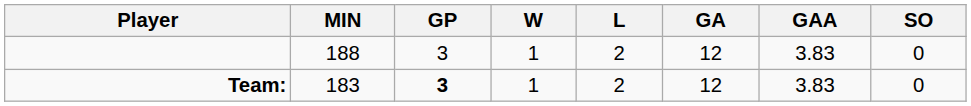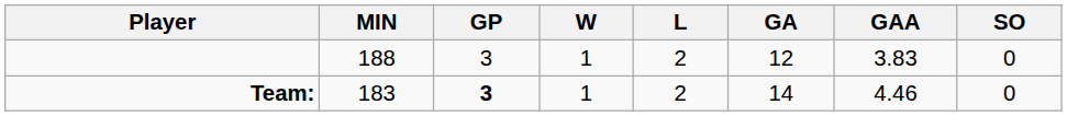 <table class="wikitable sortable" width="60%">
 <tr>
 <th bgcolor="#DDDDFF" width="10%">Player</th>
 <th width="3%" bgcolor="#DDDDFF" title="Minutes played">MIN</th>
 <th width="3%" bgcolor="#DDDDFF" title="Games played in">GP</th>
 <th width="3%" bgcolor="#DDDDFF" title="Wins">W</th>
 <th width="3%" bgcolor="#DDDDFF"title="Losses">L</th>
 <th width="3%" bgcolor="#DDDDFF" title="Goals against">GA</th>
 <th width="3%" bgcolor="#DDDDFF" title="Goals against average">GAA</th>
 <th width="3%" bgcolor="#DDDDFF" title="Shut-outs">SO</th>
 </tr>
 <tr align="center">
 <td align="right"></td>
 <td>188</td>
 <td>3</td>
 <td>1</td>
 <td>2</td>
 <td>12</td>
 <td>3.83</td>
 <td>0</td>
 </tr>
 <tr align="center">
 <td align="right"><strong>Team:</strong></td>
 <td>183</td>
 <td><strong>3</strong></td>
 <td>1</td>
 <td>2</td>
-<td>12</td>
-<td>3.83</td>
+<td>14</td>
+<td>4.46</td>
 <td>0</td>
 </tr>
 </table>
